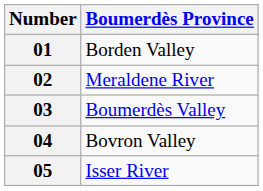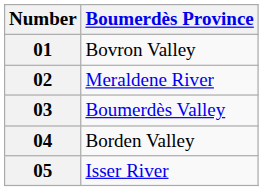 <table class="wikitable sortable">
 <tr>
 <th>Number</th>
 <th><a href='#'>Boumerdès Province</a></th>
 </tr>
 <tr>
 <th>01</th>
-<td>Borden Valley</td>
+<td>Bovron Valley</td>
 </tr>
 <tr>
 <th>02</th>
 <td><a href='#'>Meraldene River</a></td>
 </tr>
 <tr>
 <th>03</th>
 <td><a href='#'>Boumerdès Valley</a></td>
 </tr>
 <tr>
 <th>04</th>
-<td>Bovron Valley</td>
+<td>Borden Valley</td>
 </tr>
 <tr>
 <th>05</th>
 <td><a href='#'>Isser River</a></td>
 </tr>
 </table>
